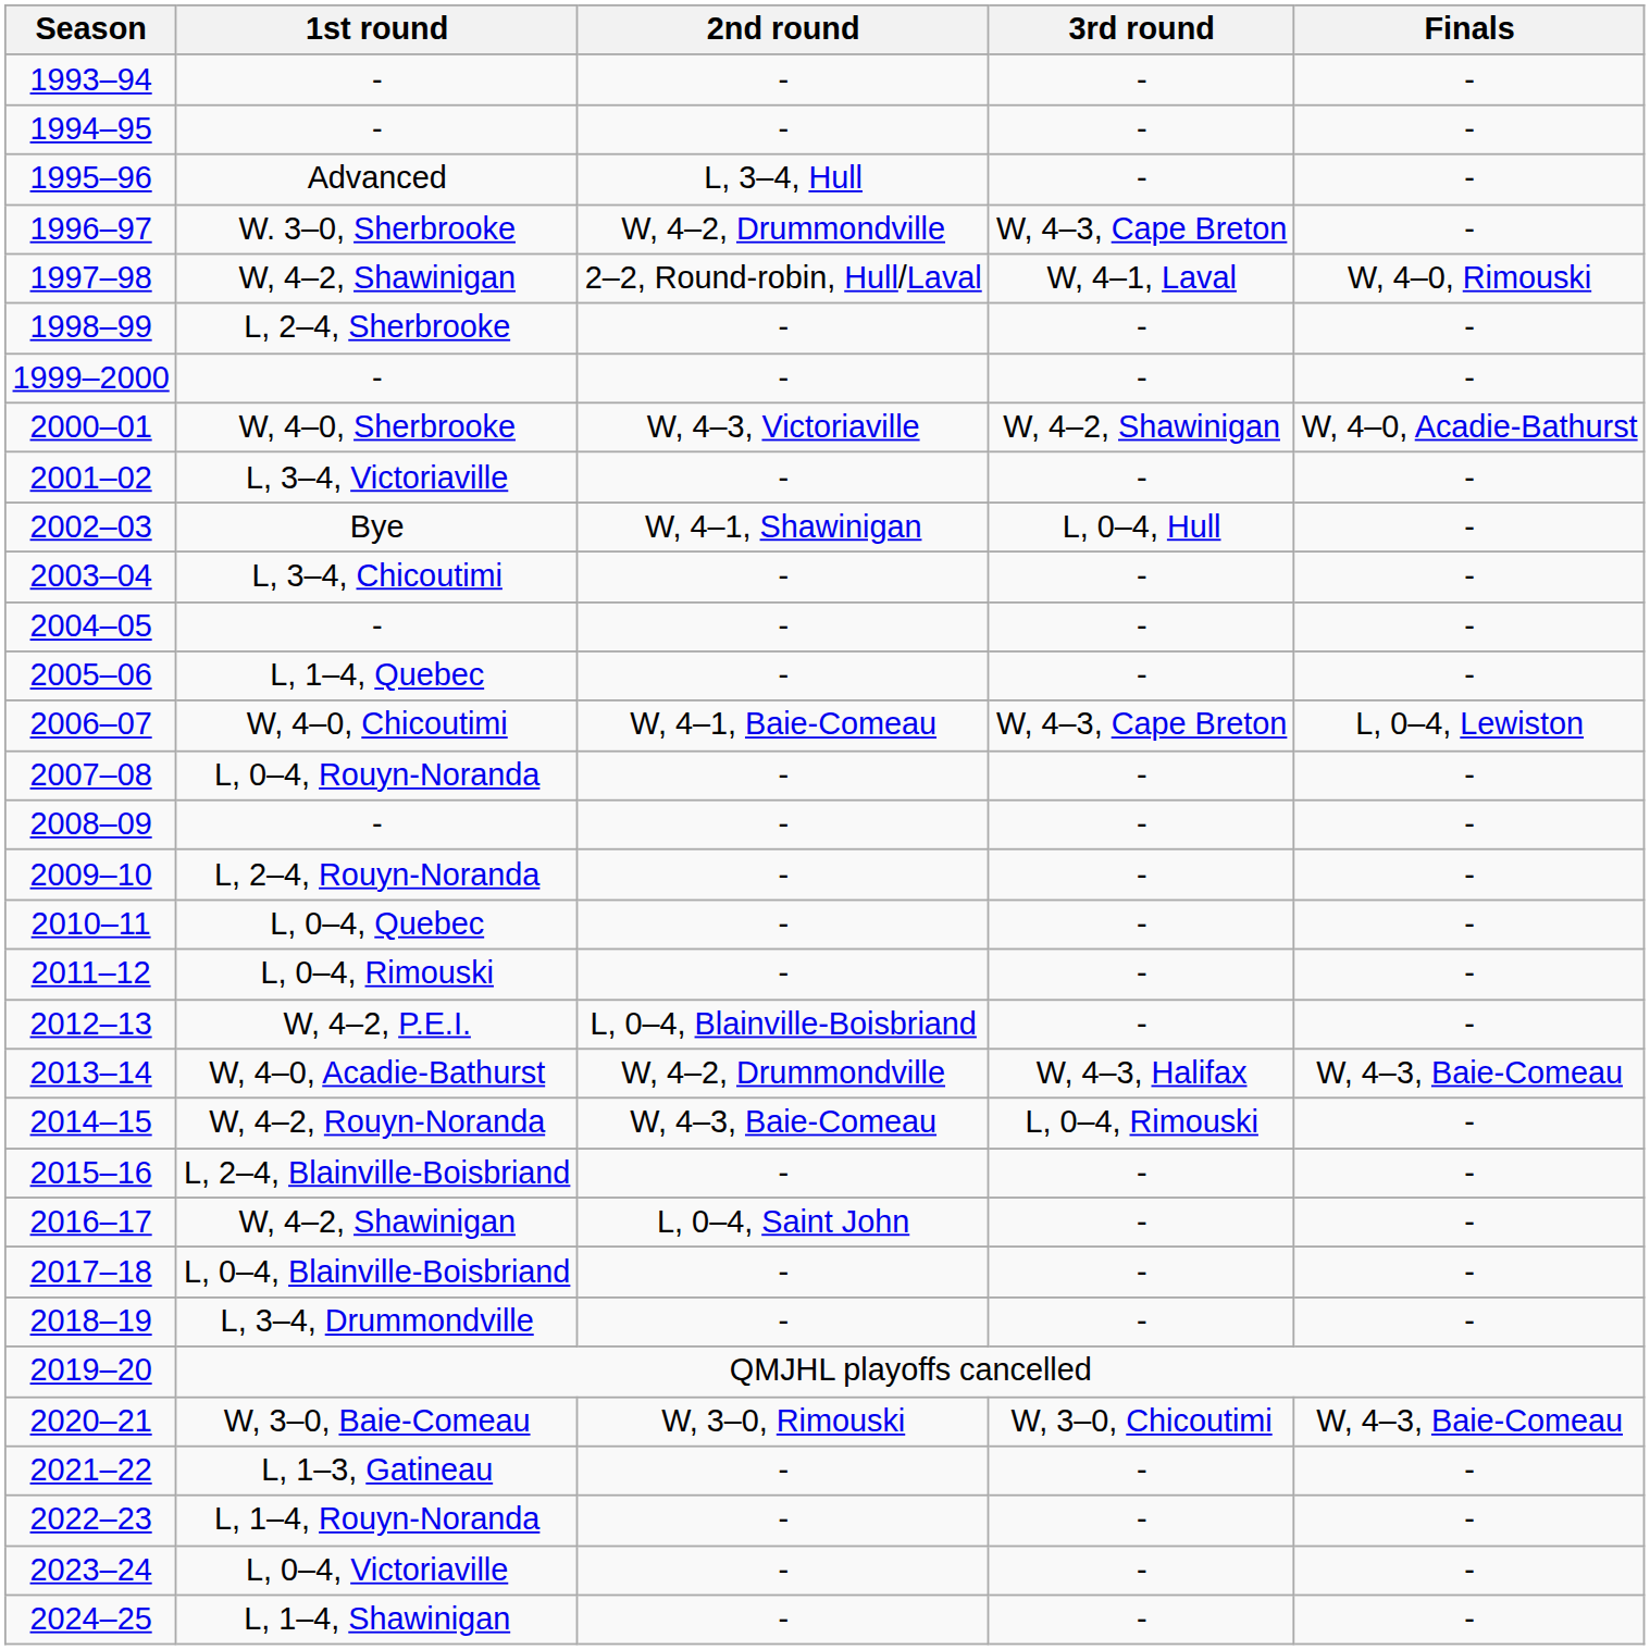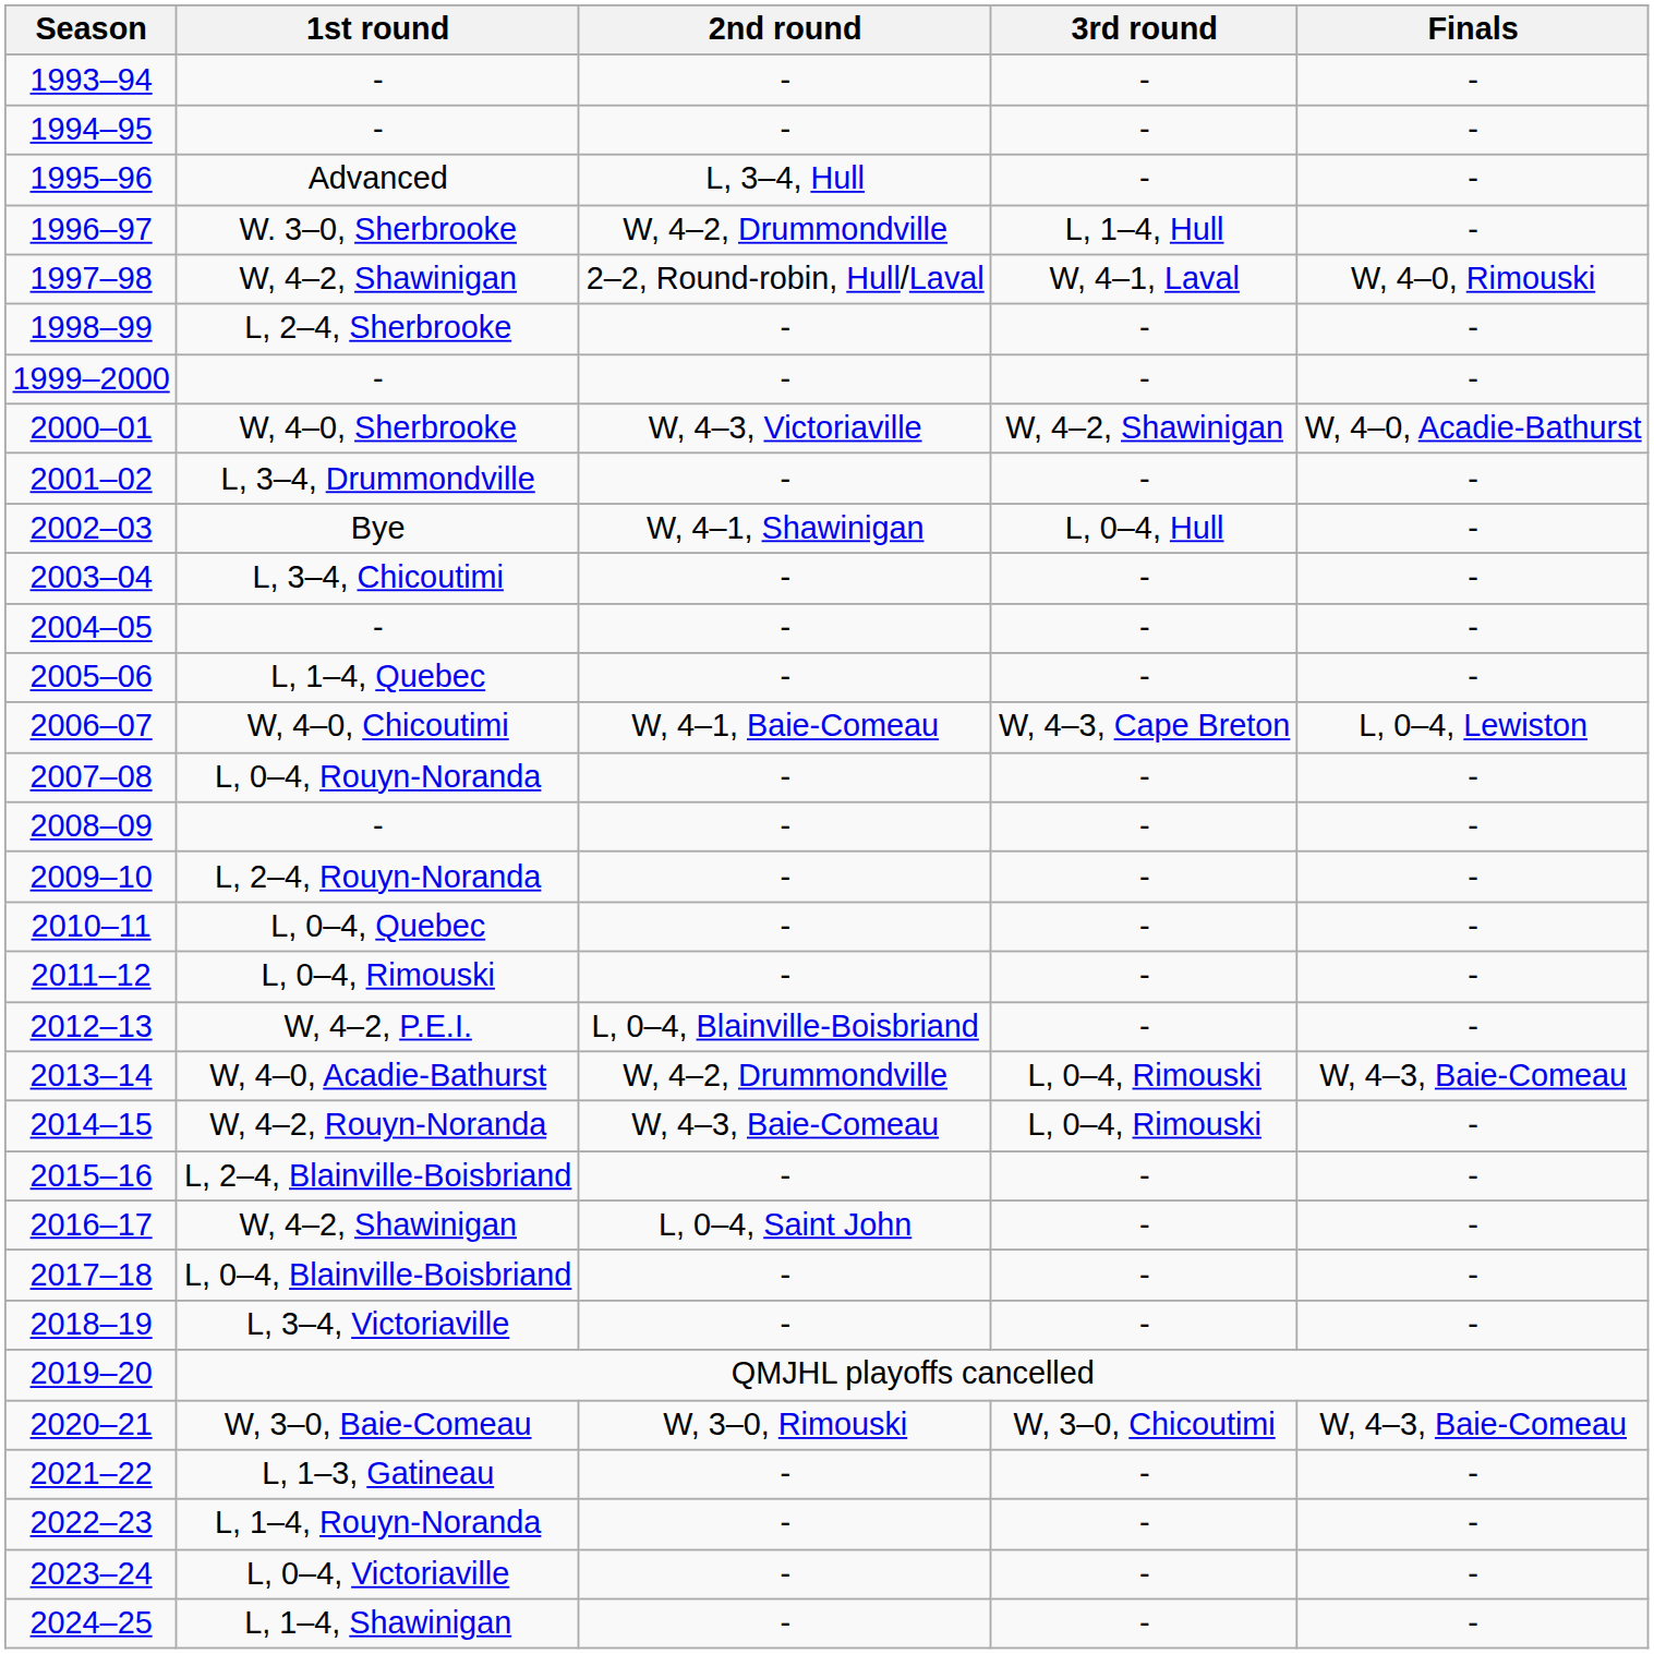 <table class="wikitable" style="text-align:center">
 <tr>
 <th>Season</th>
 <th>1st round</th>
 <th>2nd round</th>
 <th>3rd round</th>
 <th>Finals</th>
 </tr>
 <tr>
 <td><a href='#'>1993–94</a></td>
 <td>-</td>
 <td>-</td>
 <td>-</td>
 <td>-</td>
 </tr>
 <tr>
 <td><a href='#'>1994–95</a></td>
 <td>-</td>
 <td>-</td>
 <td>-</td>
 <td>-</td>
 </tr>
 <tr>
 <td><a href='#'>1995–96</a></td>
 <td>Advanced</td>
 <td>L, 3–4, <a href='#'>Hull</a></td>
 <td>-</td>
 <td>-</td>
 </tr>
 <tr>
 <td><a href='#'>1996–97</a></td>
 <td>W. 3–0, <a href='#'>Sherbrooke</a></td>
 <td>W, 4–2, <a href='#'>Drummondville</a></td>
-<td>W, 4–3, <a href='#'>Cape Breton</a></td>
+<td>L, 1–4, <a href='#'>Hull</a></td>
 <td>-</td>
 </tr>
 <tr>
 <td><a href='#'>1997–98</a></td>
 <td>W, 4–2, <a href='#'>Shawinigan</a></td>
 <td>2–2, Round-robin, <a href='#'>Hull</a>/<a href='#'>Laval</a></td>
 <td>W, 4–1, <a href='#'>Laval</a></td>
 <td>W, 4–0, <a href='#'>Rimouski</a></td>
 </tr>
 <tr>
 <td><a href='#'>1998–99</a></td>
 <td>L, 2–4, <a href='#'>Sherbrooke</a></td>
 <td>-</td>
 <td>-</td>
 <td>-</td>
 </tr>
 <tr>
 <td><a href='#'>1999–2000</a></td>
 <td>-</td>
 <td>-</td>
 <td>-</td>
 <td>-</td>
 </tr>
 <tr>
 <td><a href='#'>2000–01</a></td>
 <td>W, 4–0, <a href='#'>Sherbrooke</a></td>
 <td>W, 4–3, <a href='#'>Victoriaville</a></td>
 <td>W, 4–2, <a href='#'>Shawinigan</a></td>
 <td>W, 4–0, <a href='#'>Acadie-Bathurst</a></td>
 </tr>
 <tr>
 <td><a href='#'>2001–02</a></td>
-<td>L, 3–4, <a href='#'>Victoriaville</a></td>
+<td>L, 3–4, <a href='#'>Drummondville</a></td>
 <td>-</td>
 <td>-</td>
 <td>-</td>
 </tr>
 <tr>
 <td><a href='#'>2002–03</a></td>
 <td>Bye</td>
 <td>W, 4–1, <a href='#'>Shawinigan</a></td>
 <td>L, 0–4, <a href='#'>Hull</a></td>
 <td>-</td>
 </tr>
 <tr>
 <td><a href='#'>2003–04</a></td>
 <td>L, 3–4, <a href='#'>Chicoutimi</a></td>
 <td>-</td>
 <td>-</td>
 <td>-</td>
 </tr>
 <tr>
 <td><a href='#'>2004–05</a></td>
 <td>-</td>
 <td>-</td>
 <td>-</td>
 <td>-</td>
 </tr>
 <tr>
 <td><a href='#'>2005–06</a></td>
 <td>L, 1–4, <a href='#'>Quebec</a></td>
 <td>-</td>
 <td>-</td>
 <td>-</td>
 </tr>
 <tr>
 <td><a href='#'>2006–07</a></td>
 <td>W, 4–0, <a href='#'>Chicoutimi</a></td>
 <td>W, 4–1, <a href='#'>Baie-Comeau</a></td>
 <td>W, 4–3, <a href='#'>Cape Breton</a></td>
 <td>L, 0–4, <a href='#'>Lewiston</a></td>
 </tr>
 <tr>
 <td><a href='#'>2007–08</a></td>
 <td>L, 0–4, <a href='#'>Rouyn-Noranda</a></td>
 <td>-</td>
 <td>-</td>
 <td>-</td>
 </tr>
 <tr>
 <td><a href='#'>2008–09</a></td>
 <td>-</td>
 <td>-</td>
 <td>-</td>
 <td>-</td>
 </tr>
 <tr>
 <td><a href='#'>2009–10</a></td>
 <td>L, 2–4, <a href='#'>Rouyn-Noranda</a></td>
 <td>-</td>
 <td>-</td>
 <td>-</td>
 </tr>
 <tr>
 <td><a href='#'>2010–11</a></td>
 <td>L, 0–4, <a href='#'>Quebec</a></td>
 <td>-</td>
 <td>-</td>
 <td>-</td>
 </tr>
 <tr>
 <td><a href='#'>2011–12</a></td>
 <td>L, 0–4, <a href='#'>Rimouski</a></td>
 <td>-</td>
 <td>-</td>
 <td>-</td>
 </tr>
 <tr>
 <td><a href='#'>2012–13</a></td>
 <td>W, 4–2, <a href='#'>P.E.I.</a></td>
 <td>L, 0–4, <a href='#'>Blainville-Boisbriand</a></td>
 <td>-</td>
 <td>-</td>
 </tr>
 <tr>
 <td><a href='#'>2013–14</a></td>
 <td>W, 4–0, <a href='#'>Acadie-Bathurst</a></td>
 <td>W, 4–2, <a href='#'>Drummondville</a></td>
-<td>W, 4–3, <a href='#'>Halifax</a></td>
+<td>L, 0–4, <a href='#'>Rimouski</a></td>
 <td>W, 4–3, <a href='#'>Baie-Comeau</a></td>
 </tr>
 <tr>
 <td><a href='#'>2014–15</a></td>
 <td>W, 4–2, <a href='#'>Rouyn-Noranda</a></td>
 <td>W, 4–3, <a href='#'>Baie-Comeau</a></td>
 <td>L, 0–4, <a href='#'>Rimouski</a></td>
 <td>-</td>
 </tr>
 <tr>
 <td><a href='#'>2015–16</a></td>
 <td>L, 2–4, <a href='#'>Blainville-Boisbriand</a></td>
 <td>-</td>
 <td>-</td>
 <td>-</td>
 </tr>
 <tr>
 <td><a href='#'>2016–17</a></td>
 <td>W, 4–2, <a href='#'>Shawinigan</a></td>
 <td>L, 0–4, <a href='#'>Saint John</a></td>
 <td>-</td>
 <td>-</td>
 </tr>
 <tr>
 <td><a href='#'>2017–18</a></td>
 <td>L, 0–4, <a href='#'>Blainville-Boisbriand</a></td>
 <td>-</td>
 <td>-</td>
 <td>-</td>
 </tr>
 <tr>
 <td><a href='#'>2018–19</a></td>
-<td>L, 3–4, <a href='#'>Drummondville</a></td>
+<td>L, 3–4, <a href='#'>Victoriaville</a></td>
 <td>-</td>
 <td>-</td>
 <td>-</td>
 </tr>
 <tr>
 <td><a href='#'>2019–20</a></td>
 <td colspan=4>QMJHL playoffs cancelled</td>
 </tr>
 <tr>
 <td><a href='#'>2020–21</a></td>
 <td>W, 3–0, <a href='#'>Baie-Comeau</a></td>
 <td>W, 3–0, <a href='#'>Rimouski</a></td>
 <td>W, 3–0, <a href='#'>Chicoutimi</a></td>
 <td>W, 4–3, <a href='#'>Baie-Comeau</a></td>
 </tr>
 <tr>
 <td><a href='#'>2021–22</a></td>
 <td>L, 1–3, <a href='#'>Gatineau</a></td>
 <td>-</td>
 <td>-</td>
 <td>-</td>
 </tr>
 <tr>
 <td><a href='#'>2022–23</a></td>
 <td>L, 1–4, <a href='#'>Rouyn-Noranda</a></td>
 <td>-</td>
 <td>-</td>
 <td>-</td>
 </tr>
 <tr>
 <td><a href='#'>2023–24</a></td>
 <td>L, 0–4, <a href='#'>Victoriaville</a></td>
 <td>-</td>
 <td>-</td>
 <td>-</td>
 </tr>
 <tr>
 <td><a href='#'>2024–25</a></td>
 <td>L, 1–4, <a href='#'>Shawinigan</a></td>
 <td>-</td>
 <td>-</td>
 <td>-</td>
 </tr>
 </table>
